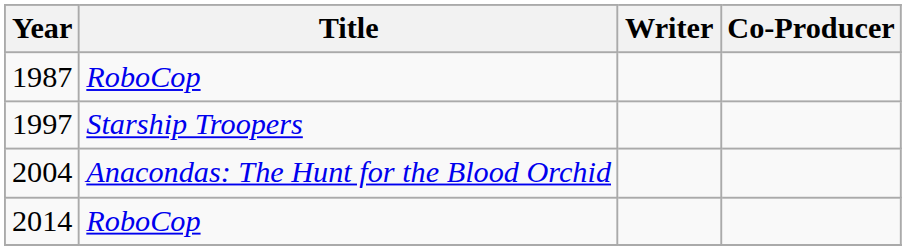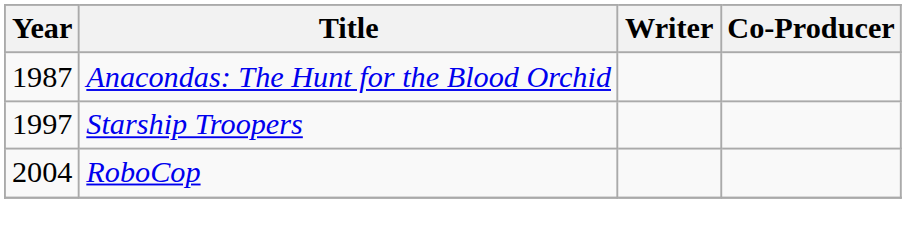 <table class="wikitable">
 <tr>
 <th>Year</th>
 <th>Title</th>
 <th>Writer</th>
 <th>Co-Producer</th>
 </tr>
 <tr>
 <td>1987</td>
-<td><em><a href='#'>RoboCop</a></em></td>
+<td><em><a href='#'>Anacondas: The Hunt for the Blood Orchid</a></em></td>
 <td></td>
 <td></td>
 </tr>
 <tr>
 <td>1997</td>
 <td><em><a href='#'>Starship Troopers</a></em></td>
 <td></td>
 <td></td>
 </tr>
 <tr>
 <td>2004</td>
-<td><em><a href='#'>Anacondas: The Hunt for the Blood Orchid</a></em></td>
-<td></td>
-<td></td>
-</tr>
-<tr>
-<td>2014</td>
 <td><em><a href='#'>RoboCop</a></em></td>
 <td></td>
 <td></td>
 </tr>
 <tr>
 </tr>
 </table>
